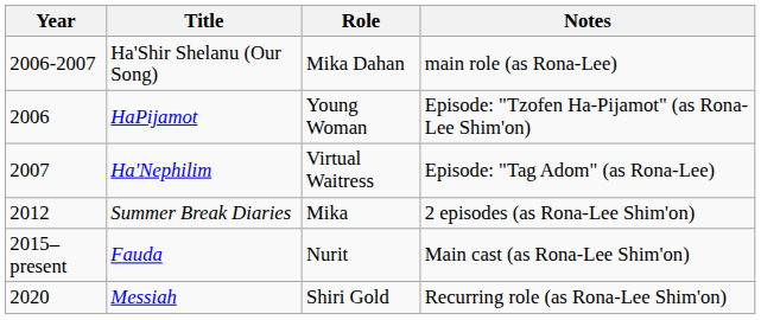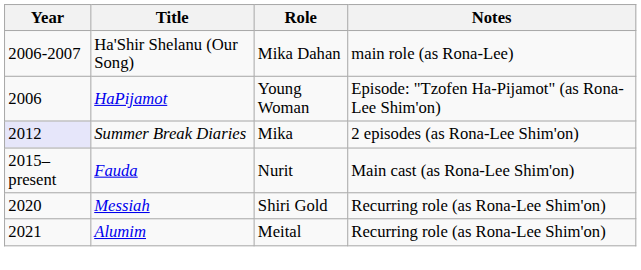 <table class="wikitable sortable">
 <tr>
 <th>Year</th>
 <th>Title</th>
 <th>Role</th>
 <th class="unsortable">Notes</th>
 </tr>
 <tr>
 <td>2006-2007</td>
 <td>Ha'Shir Shelanu (Our Song)</td>
 <td>Mika Dahan</td>
 <td>main role (as Rona-Lee)</td>
 </tr>
 <tr>
 <td>2006</td>
 <td><em><a href='#'>HaPijamot</a></em></td>
 <td>Young Woman</td>
 <td>Episode: "Tzofen Ha-Pijamot" (as Rona-Lee Shim'on)</td>
 </tr>
 <tr>
-<td>2007</td>
-<td><em><a href='#'>Ha'Nephilim</a></em></td>
-<td>Virtual Waitress</td>
-<td>Episode: "Tag Adom" (as Rona-Lee)</td>
-</tr>
-<tr>
-<td>2012</td>
+<td style="background: lavender;">2012</td>
 <td><em>Summer Break Diaries</em></td>
 <td>Mika</td>
 <td>2 episodes (as Rona-Lee Shim'on)</td>
 </tr>
 <tr>
 <td>2015–present</td>
 <td><em><a href='#'>Fauda</a></em></td>
 <td>Nurit</td>
 <td>Main cast (as Rona-Lee Shim'on)</td>
 </tr>
 <tr>
 <td>2020</td>
 <td><em><a href='#'>Messiah</a></em></td>
 <td>Shiri Gold</td>
 <td>Recurring role (as Rona-Lee Shim'on)</td>
 </tr>
+<tr>
+<td>2021</td>
+<td><em><a href='#'>Alumim</a></em></td>
+<td>Meital</td>
+<td>Recurring role (as Rona-Lee Shim'on)</td>
+</tr>
 </table>
